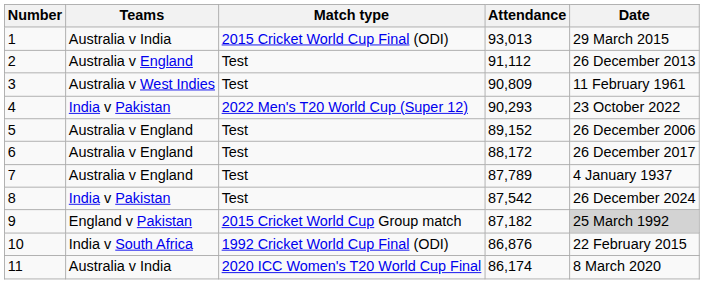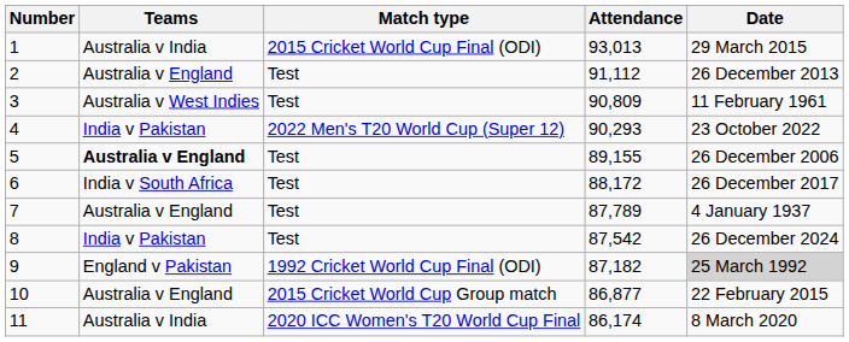 <table class="wikitable">
 <tr>
 <th>Number</th>
 <th>Teams</th>
 <th>Match type</th>
 <th>Attendance</th>
 <th>Date</th>
 </tr>
 <tr>
 <td>1</td>
 <td>Australia v India</td>
 <td><a href='#'>2015 Cricket World Cup Final</a> (ODI)</td>
 <td>93,013</td>
 <td>29 March 2015</td>
 </tr>
 <tr>
 <td>2</td>
 <td>Australia v <a href='#'>England</a></td>
 <td>Test</td>
 <td>91,112</td>
 <td>26 December 2013</td>
 </tr>
 <tr>
 <td>3</td>
 <td>Australia v <a href='#'>West Indies</a></td>
 <td>Test</td>
 <td>90,809</td>
 <td>11 February 1961</td>
 </tr>
 <tr>
 <td>4</td>
 <td><a href='#'>India</a> v <a href='#'>Pakistan</a></td>
 <td><a href='#'>2022 Men's T20 World Cup (Super 12)</a></td>
 <td>90,293</td>
 <td>23 October 2022</td>
 </tr>
 <tr>
 <td>5</td>
-<td>Australia v England</td>
+<td><strong>Australia v England</strong></td>
 <td>Test</td>
-<td>89,152</td>
+<td>89,155</td>
 <td>26 December 2006</td>
 </tr>
 <tr>
 <td>6</td>
-<td>Australia v England</td>
+<td>India v <a href='#'>South Africa</a></td>
 <td>Test</td>
 <td>88,172</td>
 <td>26 December 2017</td>
 </tr>
 <tr>
 <td>7</td>
 <td>Australia v England</td>
 <td>Test</td>
 <td>87,789</td>
 <td>4 January 1937</td>
 </tr>
 <tr>
 <td>8</td>
 <td><a href='#'>India</a> v <a href='#'>Pakistan</a></td>
 <td>Test</td>
 <td>87,542</td>
 <td>26 December 2024</td>
 </tr>
 <tr>
 <td>9</td>
 <td>England v <a href='#'>Pakistan</a></td>
-<td><a href='#'>2015 Cricket World Cup</a> Group match</td>
+<td><a href='#'>1992 Cricket World Cup Final</a> (ODI)</td>
 <td>87,182</td>
 <td style="background: lightgrey;">25 March 1992</td>
 </tr>
 <tr>
 <td>10</td>
-<td>India v <a href='#'>South Africa</a></td>
-<td><a href='#'>1992 Cricket World Cup Final</a> (ODI)</td>
-<td>86,876</td>
+<td>Australia v England</td>
+<td><a href='#'>2015 Cricket World Cup</a> Group match</td>
+<td>86,877</td>
 <td>22 February 2015</td>
 </tr>
 <tr>
 <td>11</td>
 <td>Australia v India</td>
 <td><a href='#'>2020 ICC Women's T20 World Cup Final</a></td>
 <td>86,174</td>
 <td>8 March 2020</td>
 </tr>
 </table>
